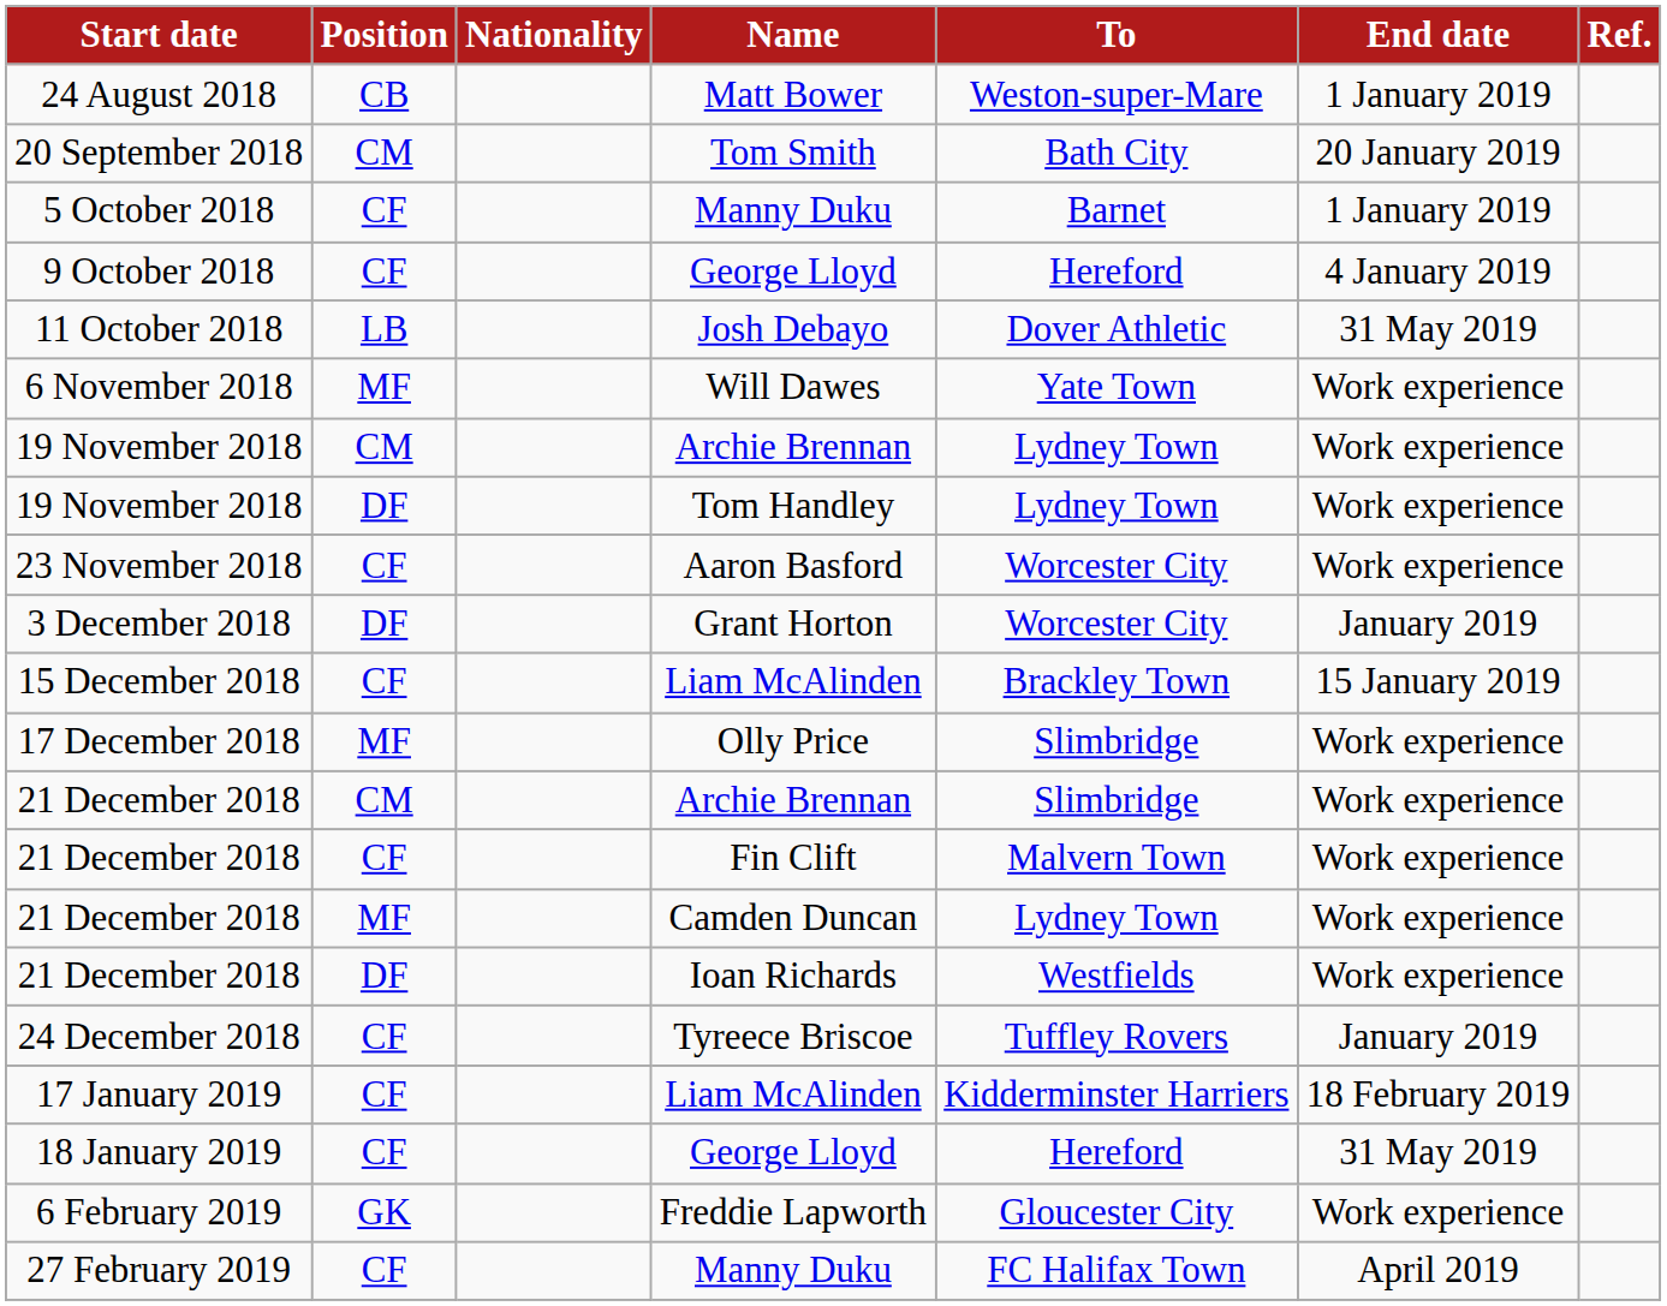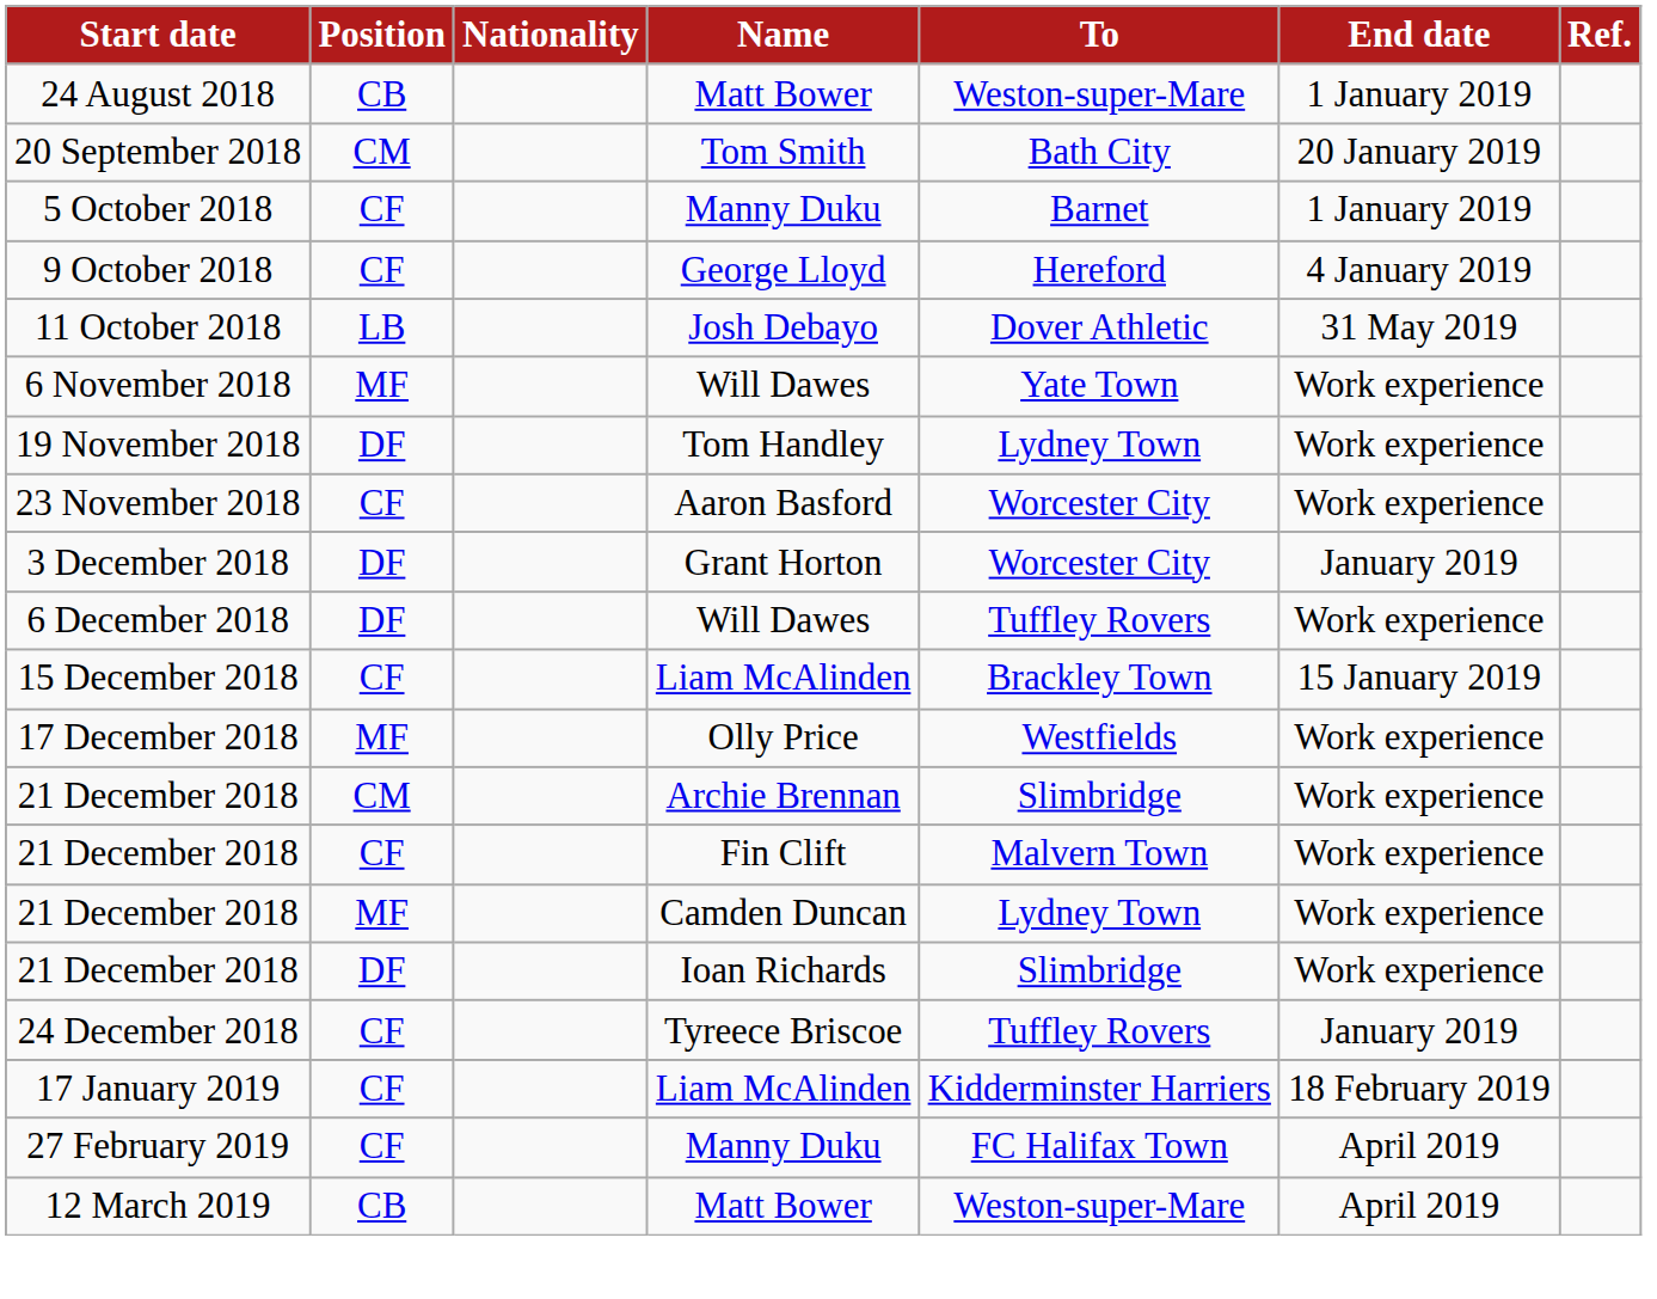 <table class="wikitable"  style="text-align:center;">
 <tr>
 <th style="background:#B11B1B; color:white;">Start date</th>
 <th style="background:#B11B1B; color:white;">Position</th>
 <th style="background:#B11B1B; color:white;">Nationality</th>
 <th style="background:#B11B1B; color:white;">Name</th>
 <th style="background:#B11B1B; color:white;">To</th>
 <th style="background:#B11B1B; color:white;">End date</th>
 <th style="background:#B11B1B; color:white;">Ref.</th>
 </tr>
 <tr>
 <td>24 August 2018</td>
 <td><a href='#'>CB</a></td>
 <td></td>
 <td><a href='#'>Matt Bower</a></td>
 <td><a href='#'>Weston-super-Mare</a></td>
 <td>1 January 2019</td>
 <td></td>
 </tr>
 <tr>
 <td>20 September 2018</td>
 <td><a href='#'>CM</a></td>
 <td></td>
 <td><a href='#'>Tom Smith</a></td>
 <td><a href='#'>Bath City</a></td>
 <td>20 January 2019</td>
 <td></td>
 </tr>
 <tr>
 <td>5 October 2018</td>
 <td><a href='#'>CF</a></td>
 <td></td>
 <td><a href='#'>Manny Duku</a></td>
 <td><a href='#'>Barnet</a></td>
 <td>1 January 2019</td>
 <td></td>
 </tr>
 <tr>
 <td>9 October 2018</td>
 <td><a href='#'>CF</a></td>
 <td></td>
 <td><a href='#'>George Lloyd</a></td>
 <td><a href='#'>Hereford</a></td>
 <td>4 January 2019</td>
 <td></td>
 </tr>
 <tr>
 <td>11 October 2018</td>
 <td><a href='#'>LB</a></td>
 <td></td>
 <td><a href='#'>Josh Debayo</a></td>
 <td><a href='#'>Dover Athletic</a></td>
 <td>31 May 2019</td>
 <td></td>
 </tr>
 <tr>
 <td>6 November 2018</td>
 <td><a href='#'>MF</a></td>
 <td></td>
 <td>Will Dawes</td>
 <td><a href='#'>Yate Town</a></td>
 <td>Work experience</td>
 <td></td>
 </tr>
 <tr>
 <td>19 November 2018</td>
-<td><a href='#'>CM</a></td>
-<td></td>
-<td><a href='#'>Archie Brennan</a></td>
-<td><a href='#'>Lydney Town</a></td>
-<td>Work experience</td>
-<td></td>
-</tr>
-<tr>
-<td>19 November 2018</td>
 <td><a href='#'>DF</a></td>
 <td></td>
 <td>Tom Handley</td>
 <td><a href='#'>Lydney Town</a></td>
 <td>Work experience</td>
 <td></td>
 </tr>
 <tr>
 <td>23 November 2018</td>
 <td><a href='#'>CF</a></td>
 <td></td>
 <td>Aaron Basford</td>
 <td><a href='#'>Worcester City</a></td>
 <td>Work experience</td>
 <td></td>
 </tr>
 <tr>
 <td>3 December 2018</td>
 <td><a href='#'>DF</a></td>
 <td></td>
 <td>Grant Horton</td>
 <td><a href='#'>Worcester City</a></td>
 <td>January 2019</td>
 <td></td>
 </tr>
 <tr>
+<td>6 December 2018</td>
+<td><a href='#'>DF</a></td>
+<td></td>
+<td>Will Dawes</td>
+<td><a href='#'>Tuffley Rovers</a></td>
+<td>Work experience</td>
+<td></td>
+</tr>
+<tr>
 <td>15 December 2018</td>
 <td><a href='#'>CF</a></td>
 <td></td>
 <td><a href='#'>Liam McAlinden</a></td>
 <td><a href='#'>Brackley Town</a></td>
 <td>15 January 2019</td>
 <td></td>
 </tr>
 <tr>
 <td>17 December 2018</td>
 <td><a href='#'>MF</a></td>
 <td></td>
 <td>Olly Price</td>
-<td><a href='#'>Slimbridge</a></td>
+<td><a href='#'>Westfields</a></td>
 <td>Work experience</td>
 <td></td>
 </tr>
 <tr>
 <td>21 December 2018</td>
 <td><a href='#'>CM</a></td>
 <td></td>
 <td><a href='#'>Archie Brennan</a></td>
 <td><a href='#'>Slimbridge</a></td>
 <td>Work experience</td>
 <td></td>
 </tr>
 <tr>
 <td>21 December 2018</td>
 <td><a href='#'>CF</a></td>
 <td></td>
 <td>Fin Clift</td>
 <td><a href='#'>Malvern Town</a></td>
 <td>Work experience</td>
 <td></td>
 </tr>
 <tr>
 <td>21 December 2018</td>
 <td><a href='#'>MF</a></td>
 <td></td>
 <td>Camden Duncan</td>
 <td><a href='#'>Lydney Town</a></td>
 <td>Work experience</td>
 <td></td>
 </tr>
 <tr>
 <td>21 December 2018</td>
 <td><a href='#'>DF</a></td>
 <td></td>
 <td>Ioan Richards</td>
-<td><a href='#'>Westfields</a></td>
+<td><a href='#'>Slimbridge</a></td>
 <td>Work experience</td>
 <td></td>
 </tr>
 <tr>
 <td>24 December 2018</td>
 <td><a href='#'>CF</a></td>
 <td></td>
 <td>Tyreece Briscoe</td>
 <td><a href='#'>Tuffley Rovers</a></td>
 <td>January 2019</td>
 <td></td>
 </tr>
 <tr>
 <td>17 January 2019</td>
 <td><a href='#'>CF</a></td>
 <td></td>
 <td><a href='#'>Liam McAlinden</a></td>
 <td><a href='#'>Kidderminster Harriers</a></td>
 <td>18 February 2019</td>
 <td></td>
 </tr>
 <tr>
-<td>18 January 2019</td>
-<td><a href='#'>CF</a></td>
-<td></td>
-<td><a href='#'>George Lloyd</a></td>
-<td><a href='#'>Hereford</a></td>
-<td>31 May 2019</td>
-<td></td>
-</tr>
-<tr>
-<td>6 February 2019</td>
-<td><a href='#'>GK</a></td>
-<td></td>
-<td>Freddie Lapworth</td>
-<td><a href='#'>Gloucester City</a></td>
-<td>Work experience</td>
-<td></td>
-</tr>
-<tr>
 <td>27 February 2019</td>
 <td><a href='#'>CF</a></td>
 <td></td>
 <td><a href='#'>Manny Duku</a></td>
 <td><a href='#'>FC Halifax Town</a></td>
 <td>April 2019</td>
 <td></td>
 </tr>
+<tr>
+<td>12 March 2019</td>
+<td><a href='#'>CB</a></td>
+<td></td>
+<td><a href='#'>Matt Bower</a></td>
+<td><a href='#'>Weston-super-Mare</a></td>
+<td>April 2019</td>
+<td></td>
+</tr>
 </table>
